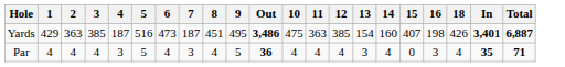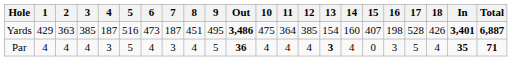 <table class="wikitable" style="text-align:center">
 <tr>
 <th>Hole</th>
 <th>1</th>
 <th>2</th>
 <th>3</th>
 <th>4</th>
 <th>5</th>
 <th>6</th>
 <th>7</th>
 <th>8</th>
 <th>9</th>
 <th>Out</th>
 <th>10</th>
 <th>11</th>
 <th>12</th>
 <th>13</th>
 <th>14</th>
 <th>15</th>
 <th>16</th>
+<th>17</th>
 <th>18</th>
 <th>In</th>
 <th>Total</th>
 </tr>
 <tr>
 <td>Yards</td>
 <td>429</td>
 <td>363</td>
 <td>385</td>
 <td>187</td>
 <td>516</td>
 <td>473</td>
 <td>187</td>
 <td>451</td>
 <td>495</td>
 <td><strong>3,486</strong></td>
 <td>475</td>
-<td>363</td>
+<td>364</td>
 <td>385</td>
 <td>154</td>
 <td>160</td>
 <td>407</td>
 <td>198</td>
+<td>528</td>
 <td>426</td>
 <td><strong>3,401</strong></td>
 <td><strong>6,887</strong></td>
 </tr>
 <tr>
 <td>Par</td>
 <td>4</td>
 <td>4</td>
 <td>4</td>
 <td>3</td>
 <td>5</td>
 <td>4</td>
 <td>3</td>
 <td>4</td>
 <td>5</td>
 <td><strong>36</strong></td>
 <td>4</td>
 <td>4</td>
 <td>4</td>
-<td>3</td>
+<td><strong>3</strong></td>
 <td>4</td>
 <td>0</td>
 <td>3</td>
+<td>5</td>
 <td>4</td>
 <td><strong>35</strong></td>
 <td><strong>71</strong></td>
 </tr>
 </table>
